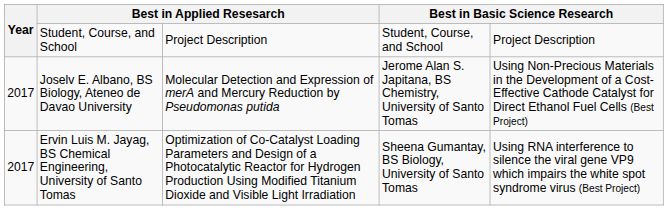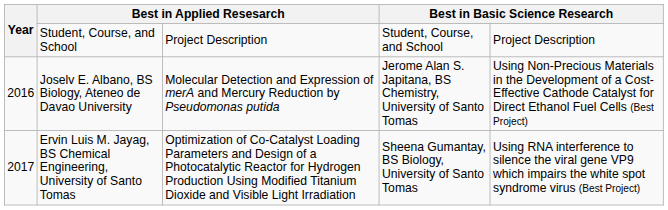 <table class="wikitable">
 <tr>
 <th rowspan="2">Year</th>
 <th colspan="2">Best in Applied Resesarch</th>
 <th colspan="2">Best in Basic Science Research</th>
 </tr>
 <tr>
 <td>Student, Course, and School</td>
 <td>Project Description</td>
 <td>Student, Course, and School</td>
 <td>Project Description</td>
 </tr>
 <tr>
-<td>2017</td>
+<td>2016</td>
 <td>Joselv E. Albano, BS Biology, Ateneo de Davao University</td>
 <td>Molecular Detection and Expression of <em>merA</em> and Mercury Reduction by <em>Pseudomonas putida</em></td>
 <td>Jerome Alan S. Japitana, BS Chemistry, University of Santo Tomas</td>
 <td>Using Non-Precious Materials in the Development of a Cost-Effective Cathode Catalyst for Direct Ethanol Fuel Cells <small>(Best Project)</small></td>
 </tr>
 <tr>
 <td>2017</td>
 <td>Ervin Luis M. Jayag, BS Chemical Engineering, University of Santo Tomas</td>
 <td>Optimization of Co-Catalyst Loading Parameters and Design of a Photocatalytic Reactor for Hydrogen Production Using Modified Titanium Dioxide and Visible Light Irradiation</td>
 <td>Sheena Gumantay, BS Biology, University of Santo Tomas</td>
 <td>Using RNA interference to silence the viral gene VP9 which impairs the white spot syndrome virus <small>(Best Project)</small></td>
 </tr>
 </table>
